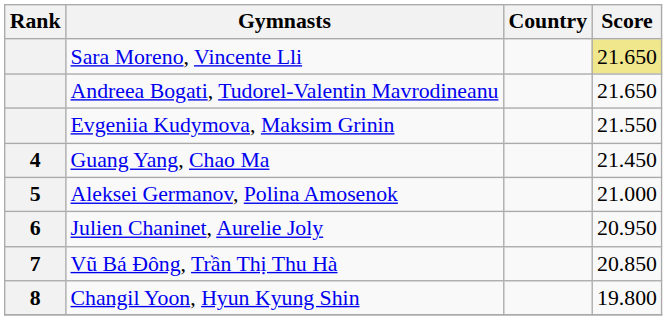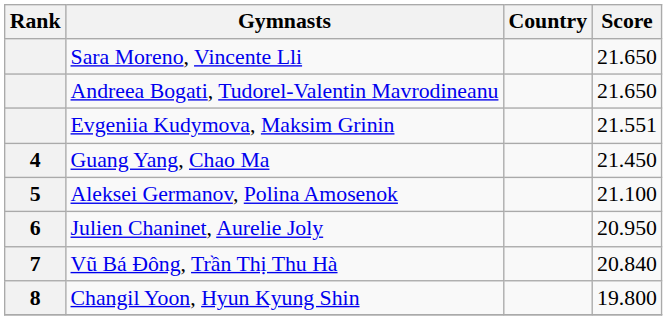 <table class="wikitable sortable">
 <tr>
 <th>Rank</th>
 <th>Gymnasts</th>
 <th>Country</th>
 <th>Score</th>
 </tr>
 <tr>
 <th></th>
 <td><a href='#'>Sara Moreno</a>, <a href='#'>Vincente Lli</a></td>
 <td></td>
-<td style="background: khaki;">21.650</td>
+<td>21.650</td>
 </tr>
 <tr>
 <th></th>
 <td><a href='#'>Andreea Bogati</a>, <a href='#'>Tudorel-Valentin Mavrodineanu</a></td>
 <td></td>
 <td>21.650</td>
 </tr>
 <tr>
 <th></th>
 <td><a href='#'>Evgeniia Kudymova</a>, <a href='#'>Maksim Grinin</a></td>
 <td></td>
-<td>21.550</td>
+<td>21.551</td>
 </tr>
 <tr>
 <th>4</th>
 <td><a href='#'>Guang Yang</a>, <a href='#'>Chao Ma</a></td>
 <td></td>
 <td>21.450</td>
 </tr>
 <tr>
 <th>5</th>
 <td><a href='#'>Aleksei Germanov</a>, <a href='#'>Polina Amosenok</a></td>
 <td></td>
-<td>21.000</td>
+<td>21.100</td>
 </tr>
 <tr>
 <th>6</th>
 <td><a href='#'>Julien Chaninet</a>, <a href='#'>Aurelie Joly</a></td>
 <td></td>
 <td>20.950</td>
 </tr>
 <tr>
 <th>7</th>
 <td><a href='#'>Vũ Bá Đông</a>, <a href='#'>Trần Thị Thu Hà</a></td>
 <td></td>
-<td>20.850</td>
+<td>20.840</td>
 </tr>
 <tr>
 <th>8</th>
 <td><a href='#'>Changil Yoon</a>, <a href='#'>Hyun Kyung Shin</a></td>
 <td></td>
 <td>19.800</td>
 </tr>
 <tr>
 </tr>
 </table>
